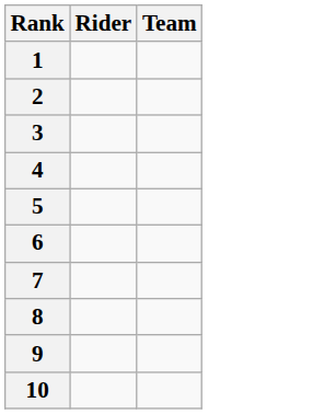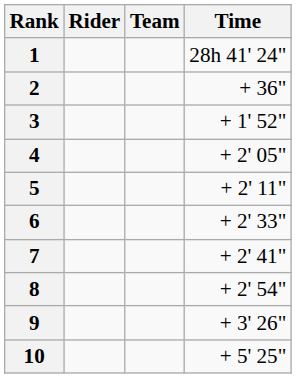 <table class="wikitable" margin-bottom:0;">
 <tr>
 <th scope="col">Rank</th>
 <th scope="col">Rider</th>
 <th scope="col">Team</th>
+<th scope="col">Time</th>
 </tr>
 <tr>
 <th scope="row">1</th>
 <td> </td>
 <td></td>
+<td align="right">28h 41' 24"</td>
 </tr>
 <tr>
 <th scope="row">2</th>
 <td></td>
 <td></td>
+<td align="right">+ 36"</td>
 </tr>
 <tr>
 <th scope="row">3</th>
 <td></td>
 <td></td>
+<td align="right">+ 1' 52"</td>
 </tr>
 <tr>
 <th scope="row">4</th>
 <td></td>
 <td></td>
+<td align="right">+ 2' 05"</td>
 </tr>
 <tr>
 <th scope="row">5</th>
 <td></td>
 <td></td>
+<td align="right">+ 2' 11"</td>
 </tr>
 <tr>
 <th scope="row">6</th>
 <td></td>
 <td></td>
+<td align="right">+ 2' 33"</td>
 </tr>
 <tr>
 <th scope="row">7</th>
 <td></td>
 <td></td>
+<td align="right">+ 2' 41"</td>
 </tr>
 <tr>
 <th scope="row">8</th>
 <td></td>
 <td></td>
+<td align="right">+ 2' 54"</td>
 </tr>
 <tr>
 <th scope="row">9</th>
 <td></td>
 <td></td>
+<td align="right">+ 3' 26"</td>
 </tr>
 <tr>
 <th scope="row">10</th>
 <td></td>
 <td></td>
+<td align="right">+ 5' 25"</td>
 </tr>
 </table>
